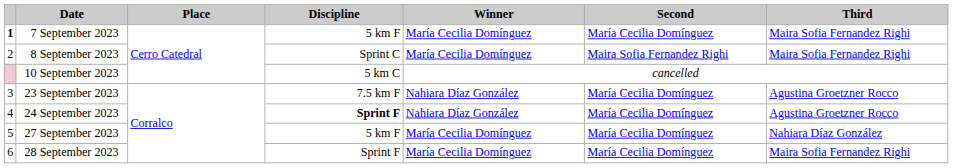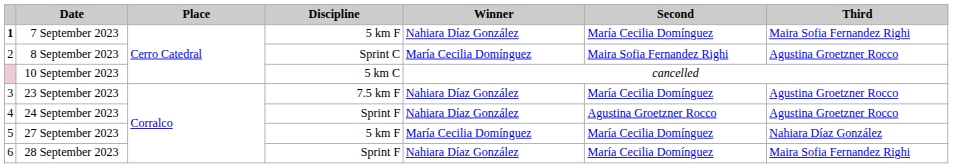 <table class="wikitable plainrowheaders" style="background:#fff; font-size:86%; line-height:16px; border:grey solid 1px; border-collapse:collapse;">
 <tr style="background:#ccc; text-align:center;">
 <th scope="col" style="background:#ccc; width=30 px;"></th>
 <th scope="col" style="background:#ccc; width:120px;">Date</th>
 <th scope="col" style="background:#ccc; width:150px;">Place</th>
 <th scope="col" style="background:#ccc; width:150px;">Discipline</th>
 <th scope="col" style="background:#ccc; width:200px;">Winner</th>
 <th scope="col" style="background:#ccc; width:200px;">Second</th>
 <th scope="col" style="background:#ccc; width:200px;">Third</th>
 </tr>
 <tr>
 <td align=center><strong>1</strong></td>
 <td align=right>7 September 2023  </td>
 <td rowspan=3> <a href='#'>Cerro Catedral</a></td>
 <td align=right>5 km F</td>
-<td> <a href='#'>María Cecilia Domínguez</a></td>
+<td> <a href='#'>Nahiara Díaz González</a></td>
 <td> <a href='#'>María Cecilia Domínguez</a></td>
 <td> <a href='#'>Maira Sofia Fernandez Righi</a></td>
 </tr>
 <tr>
 <td align=center>2</td>
 <td align=right>8 September 2023  </td>
 <td align=right>Sprint C</td>
 <td> <a href='#'>María Cecilia Domínguez</a></td>
 <td> <a href='#'>Maira Sofia Fernandez Righi</a></td>
-<td> <a href='#'>Maira Sofia Fernandez Righi</a></td>
+<td> <a href='#'>Agustina Groetzner Rocco</a></td>
 </tr>
 <tr>
 <td bgcolor="EDCCD5"></td>
 <td align=right>10 September 2023  </td>
 <td align=right>5 km C</td>
 <td colspan=3 align=center><em>cancelled</em></td>
 </tr>
 <tr>
 <td align=center>3</td>
 <td align=right>23 September 2023  </td>
 <td rowspan=4> <a href='#'>Corralco</a></td>
 <td align=right>7.5 km F</td>
 <td> <a href='#'>Nahiara Díaz González</a></td>
 <td> <a href='#'>María Cecilia Domínguez</a></td>
 <td> <a href='#'>Agustina Groetzner Rocco</a></td>
 </tr>
 <tr>
 <td align=center>4</td>
 <td align=right>24 September 2023  </td>
-<td align=right><strong>Sprint F</strong></td>
+<td align=right>Sprint F</td>
 <td> <a href='#'>Nahiara Díaz González</a></td>
-<td> <a href='#'>María Cecilia Domínguez</a></td>
+<td> <a href='#'>Agustina Groetzner Rocco</a></td>
 <td> <a href='#'>Agustina Groetzner Rocco</a></td>
 </tr>
 <tr>
 <td align=center>5</td>
 <td align=right>27 September 2023  </td>
 <td align=right>5 km F</td>
 <td> <a href='#'>María Cecilia Domínguez</a></td>
 <td> <a href='#'>María Cecilia Domínguez</a></td>
 <td> <a href='#'>Nahiara Díaz González</a></td>
 </tr>
 <tr>
 <td align=center>6</td>
 <td align=right>28 September 2023  </td>
 <td align=right>Sprint F</td>
-<td> <a href='#'>María Cecilia Domínguez</a></td>
+<td> <a href='#'>Nahiara Díaz González</a></td>
 <td> <a href='#'>María Cecilia Domínguez</a></td>
 <td> <a href='#'>Maira Sofia Fernandez Righi</a></td>
 </tr>
 </table>
